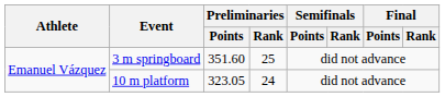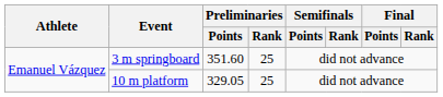 <table class=wikitable style="font-size:90%;">
 <tr>
 <th rowspan="2">Athlete</th>
 <th rowspan="2">Event</th>
 <th colspan="2">Preliminaries</th>
 <th colspan="2">Semifinals</th>
 <th colspan="2">Final</th>
 </tr>
 <tr style="font-size:95%">
 <th>Points</th>
 <th>Rank</th>
 <th>Points</th>
 <th>Rank</th>
 <th>Points</th>
 <th>Rank</th>
 </tr>
 <tr align=center>
 <td align=left rowspan=2><a href='#'>Emanuel Vázquez</a></td>
 <td align=left><a href='#'>3 m springboard</a></td>
 <td>351.60</td>
 <td>25</td>
 <td colspan=4>did not advance</td>
 </tr>
 <tr align=center>
 <td align=left><a href='#'>10 m platform</a></td>
-<td>323.05</td>
-<td>24</td>
+<td>329.05</td>
+<td>25</td>
 <td colspan=4>did not advance</td>
 </tr>
 </table>
